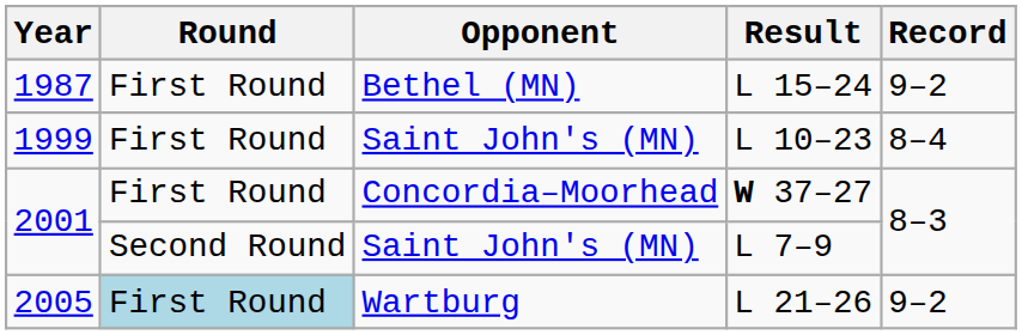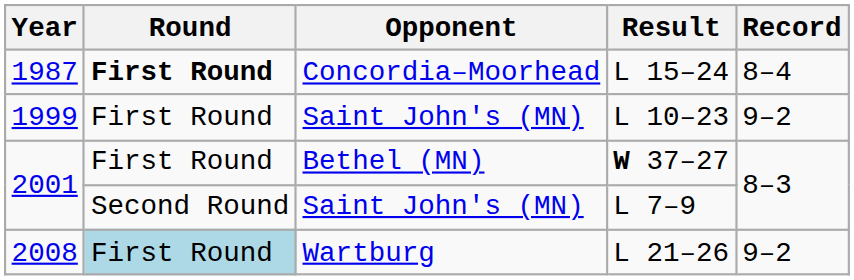 <table class="wikitable">
 <tr>
 <th>Year</th>
 <th>Round</th>
 <th>Opponent</th>
 <th>Result</th>
 <th>Record</th>
 </tr>
 <tr>
 <td><a href='#'>1987</a></td>
-<td>First Round</td>
-<td><a href='#'>Bethel (MN)</a></td>
+<td><strong>First Round</strong></td>
+<td><a href='#'>Concordia–Moorhead</a></td>
 <td>L 15–24</td>
-<td>9–2</td>
+<td>8–4</td>
 </tr>
 <tr>
 <td><a href='#'>1999</a></td>
 <td>First Round</td>
 <td><a href='#'>Saint John's (MN)</a></td>
 <td>L 10–23</td>
-<td>8–4</td>
+<td>9–2</td>
 </tr>
 <tr>
 <td rowspan="2"><a href='#'>2001</a></td>
 <td>First Round</td>
-<td><a href='#'>Concordia–Moorhead</a></td>
+<td><a href='#'>Bethel (MN)</a></td>
 <td><strong>W</strong> 37–27</td>
 <td rowspan="2">8–3</td>
 </tr>
 <tr>
 <td>Second Round</td>
 <td><a href='#'>Saint John's (MN)</a></td>
 <td>L 7–9</td>
 </tr>
 <tr>
-<td><a href='#'>2005</a></td>
+<td><a href='#'>2008</a></td>
 <td style="background: lightblue;">First Round</td>
 <td><a href='#'>Wartburg</a></td>
 <td>L 21–26</td>
 <td>9–2</td>
 </tr>
 </table>
